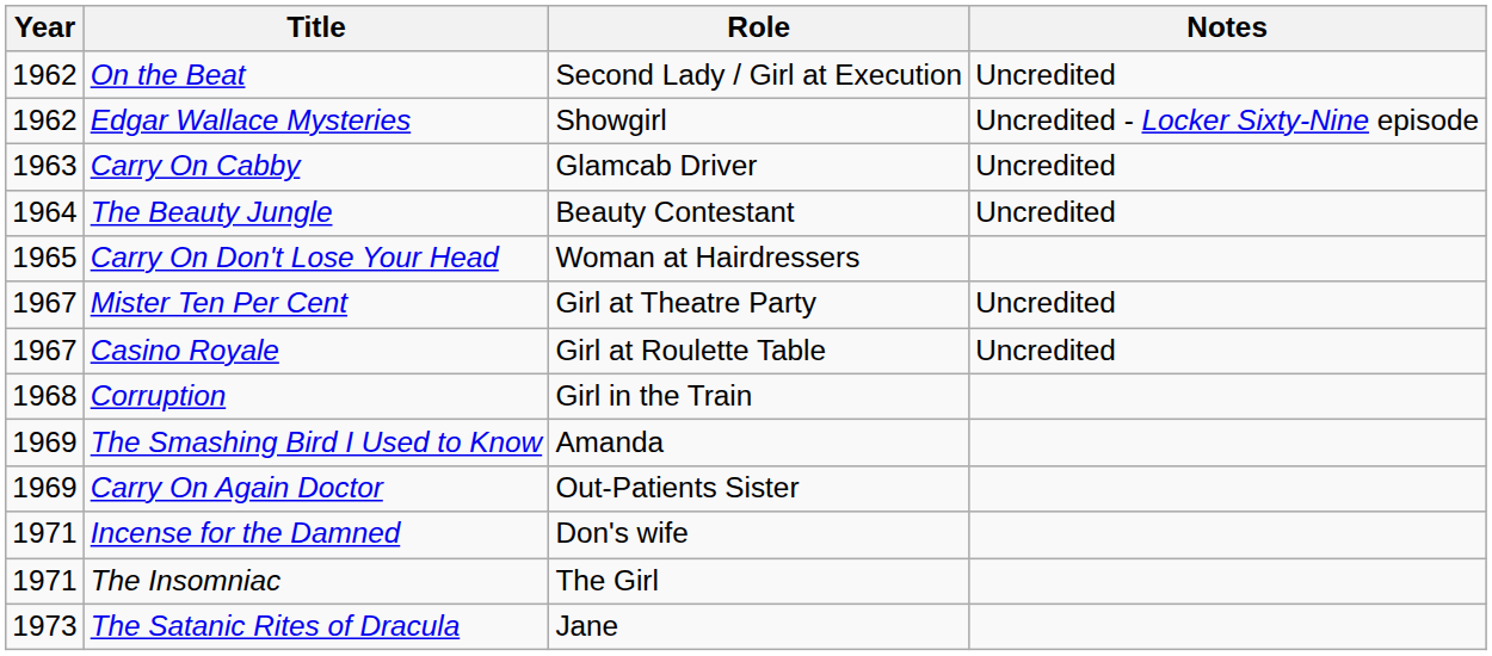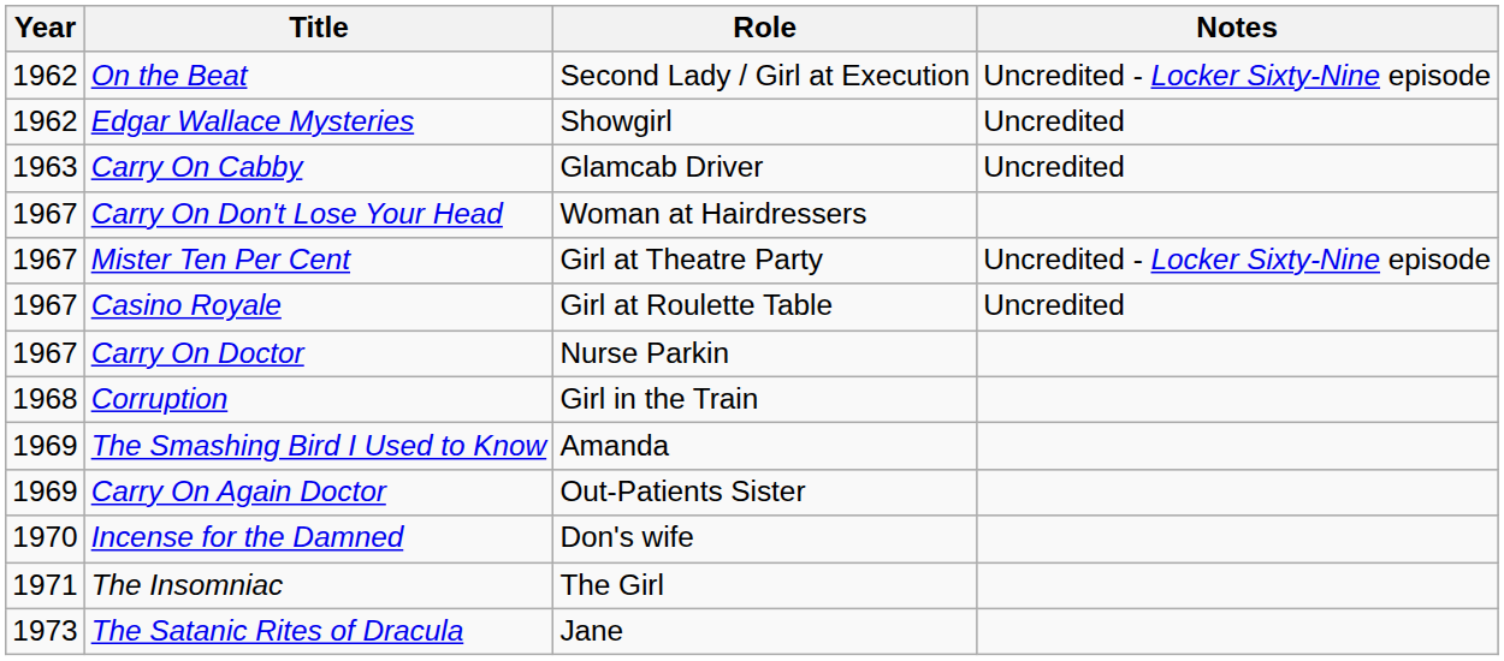 <table class="wikitable">
 <tr>
 <th>Year</th>
 <th>Title</th>
 <th>Role</th>
 <th>Notes</th>
 </tr>
 <tr>
 <td>1962</td>
 <td><em><a href='#'>On the Beat</a></em></td>
 <td>Second Lady / Girl at Execution</td>
-<td>Uncredited</td>
+<td>Uncredited - <em><a href='#'>Locker Sixty-Nine</a></em> episode</td>
 </tr>
 <tr>
 <td>1962</td>
 <td><em><a href='#'>Edgar Wallace Mysteries</a></em></td>
 <td>Showgirl</td>
-<td>Uncredited - <em><a href='#'>Locker Sixty-Nine</a></em> episode</td>
+<td>Uncredited</td>
 </tr>
 <tr>
 <td>1963</td>
 <td><em><a href='#'>Carry On Cabby</a></em></td>
 <td>Glamcab Driver</td>
 <td>Uncredited</td>
 </tr>
 <tr>
-<td>1964</td>
-<td><em><a href='#'>The Beauty Jungle</a></em></td>
-<td>Beauty Contestant</td>
-<td>Uncredited</td>
-</tr>
-<tr>
-<td>1965</td>
+<td>1967</td>
 <td><em><a href='#'>Carry On Don't Lose Your Head</a></em></td>
 <td>Woman at Hairdressers</td>
 <td></td>
 </tr>
 <tr>
 <td>1967</td>
 <td><em><a href='#'>Mister Ten Per Cent</a></em></td>
 <td>Girl at Theatre Party</td>
-<td>Uncredited</td>
+<td>Uncredited - <em><a href='#'>Locker Sixty-Nine</a></em> episode</td>
 </tr>
 <tr>
 <td>1967</td>
 <td><em><a href='#'>Casino Royale</a></em></td>
 <td>Girl at Roulette Table</td>
 <td>Uncredited</td>
+</tr>
+<tr>
+<td>1967</td>
+<td><em><a href='#'>Carry On Doctor</a></em></td>
+<td>Nurse Parkin</td>
+<td></td>
 </tr>
 <tr>
 <td>1968</td>
 <td><em><a href='#'>Corruption</a></em></td>
 <td>Girl in the Train</td>
 <td></td>
 </tr>
 <tr>
 <td>1969</td>
 <td><em><a href='#'>The Smashing Bird I Used to Know</a></em></td>
 <td>Amanda</td>
 <td></td>
 </tr>
 <tr>
 <td>1969</td>
 <td><em><a href='#'>Carry On Again Doctor</a></em></td>
 <td>Out-Patients Sister</td>
 <td></td>
 </tr>
 <tr>
-<td>1971</td>
+<td>1970</td>
 <td><em><a href='#'>Incense for the Damned</a></em></td>
 <td>Don's wife</td>
 <td></td>
 </tr>
 <tr>
 <td>1971</td>
 <td><em>The Insomniac</em></td>
 <td>The Girl</td>
 <td></td>
 </tr>
 <tr>
 <td>1973</td>
 <td><em><a href='#'>The Satanic Rites of Dracula</a></em></td>
 <td>Jane</td>
 <td></td>
 </tr>
 </table>
